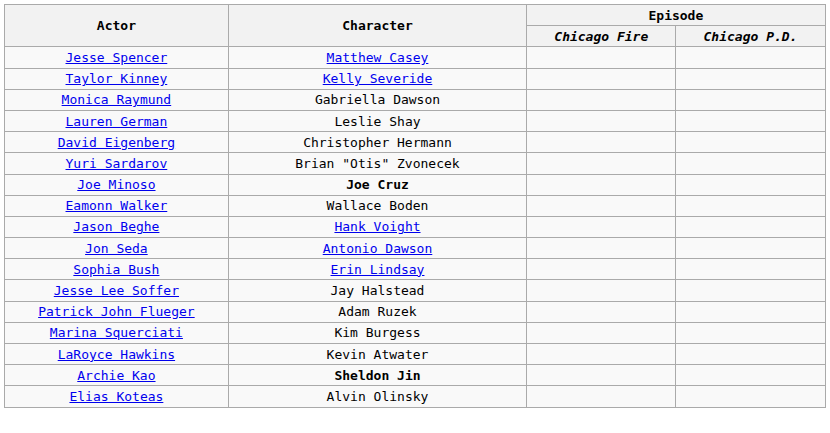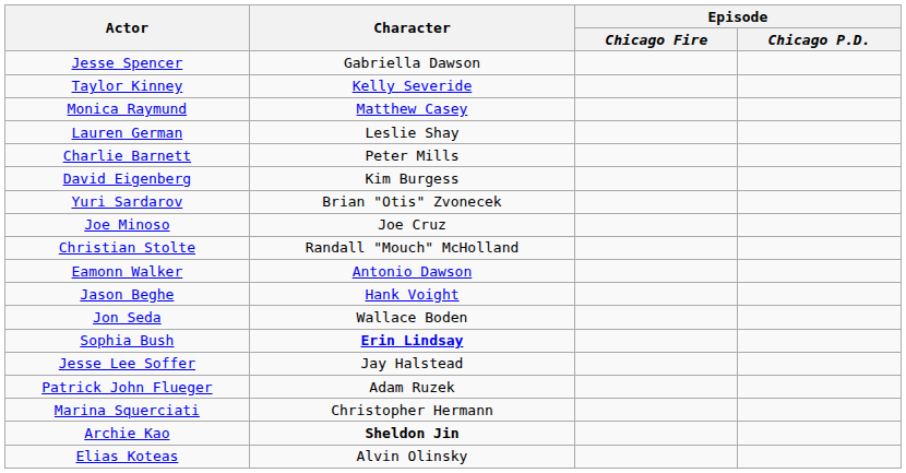 <table class="wikitable" style="width:65%; text-align:center;">
 <tr>
 <th scope="col" rowspan="2" width=15%>Actor</th>
 <th scope="col" rowspan="2" width=20%>Character</th>
 <th scope="col" colspan="2">Episode</th>
 </tr>
 <tr>
 <th scope="col" width=10%><em>Chicago Fire</em></th>
 <th scope="col" width=10%><em>Chicago P.D.</em></th>
 </tr>
 <tr>
 <td><a href='#'>Jesse Spencer</a></td>
-<td><a href='#'>Matthew Casey</a></td>
+<td>Gabriella Dawson</td>
 <td></td>
 <td></td>
 </tr>
 <tr>
 <td><a href='#'>Taylor Kinney</a></td>
 <td><a href='#'>Kelly Severide</a></td>
 <td></td>
 <td></td>
 </tr>
 <tr>
 <td><a href='#'>Monica Raymund</a></td>
-<td>Gabriella Dawson</td>
+<td><a href='#'>Matthew Casey</a></td>
 <td></td>
 <td></td>
 </tr>
 <tr>
 <td><a href='#'>Lauren German</a></td>
 <td>Leslie Shay</td>
 <td></td>
 <td></td>
 </tr>
 <tr>
+<td><a href='#'>Charlie Barnett</a></td>
+<td>Peter Mills</td>
+<td></td>
+<td></td>
+</tr>
+<tr>
 <td><a href='#'>David Eigenberg</a></td>
-<td>Christopher Hermann</td>
+<td>Kim Burgess</td>
 <td></td>
 <td></td>
 </tr>
 <tr>
 <td><a href='#'>Yuri Sardarov</a></td>
 <td>Brian "Otis" Zvonecek</td>
 <td></td>
 <td></td>
 </tr>
 <tr>
 <td><a href='#'>Joe Minoso</a></td>
-<td><strong>Joe Cruz</strong></td>
+<td>Joe Cruz</td>
+<td></td>
+<td></td>
+</tr>
+<tr>
+<td><a href='#'>Christian Stolte</a></td>
+<td>Randall "Mouch" McHolland</td>
 <td></td>
 <td></td>
 </tr>
 <tr>
 <td><a href='#'>Eamonn Walker</a></td>
-<td>Wallace Boden</td>
+<td><a href='#'>Antonio Dawson</a></td>
 <td></td>
 <td></td>
 </tr>
 <tr>
 <td><a href='#'>Jason Beghe</a></td>
 <td><a href='#'>Hank Voight</a></td>
 <td></td>
 <td></td>
 </tr>
 <tr>
 <td><a href='#'>Jon Seda</a></td>
-<td><a href='#'>Antonio Dawson</a></td>
+<td>Wallace Boden</td>
 <td></td>
 <td></td>
 </tr>
 <tr>
 <td><a href='#'>Sophia Bush</a></td>
-<td><a href='#'>Erin Lindsay</a></td>
+<td><strong><a href='#'>Erin Lindsay</a></strong></td>
 <td></td>
 <td></td>
 </tr>
 <tr>
 <td><a href='#'>Jesse Lee Soffer</a></td>
 <td>Jay Halstead</td>
 <td></td>
 <td></td>
 </tr>
 <tr>
 <td><a href='#'>Patrick John Flueger</a></td>
 <td>Adam Ruzek</td>
 <td></td>
 <td></td>
 </tr>
 <tr>
 <td><a href='#'>Marina Squerciati</a></td>
-<td>Kim Burgess</td>
-<td></td>
-<td></td>
-</tr>
-<tr>
-<td><a href='#'>LaRoyce Hawkins</a></td>
-<td>Kevin Atwater</td>
+<td>Christopher Hermann</td>
 <td></td>
 <td></td>
 </tr>
 <tr>
 <td><a href='#'>Archie Kao</a></td>
 <td><strong>Sheldon Jin</strong></td>
 <td></td>
 <td></td>
 </tr>
 <tr>
 <td><a href='#'>Elias Koteas</a></td>
 <td>Alvin Olinsky</td>
 <td></td>
 <td></td>
 </tr>
 </table>
